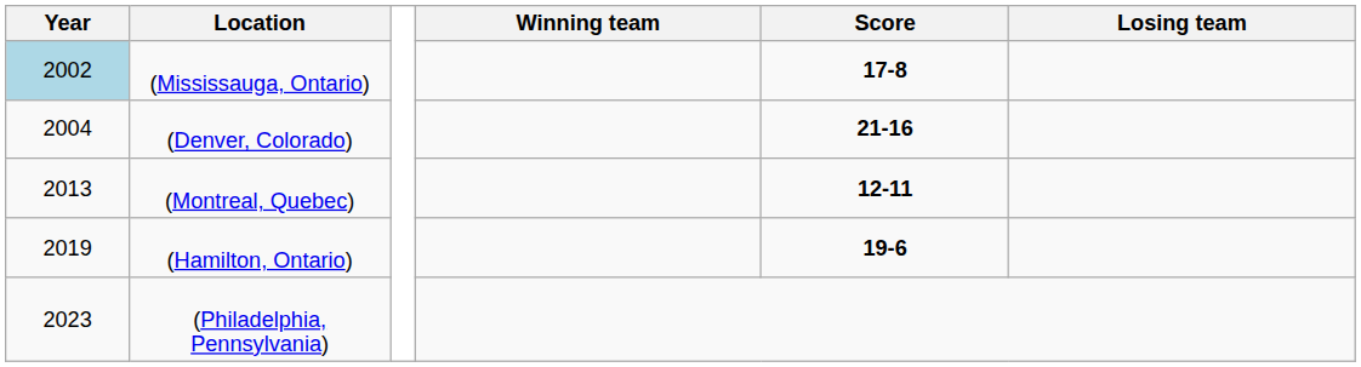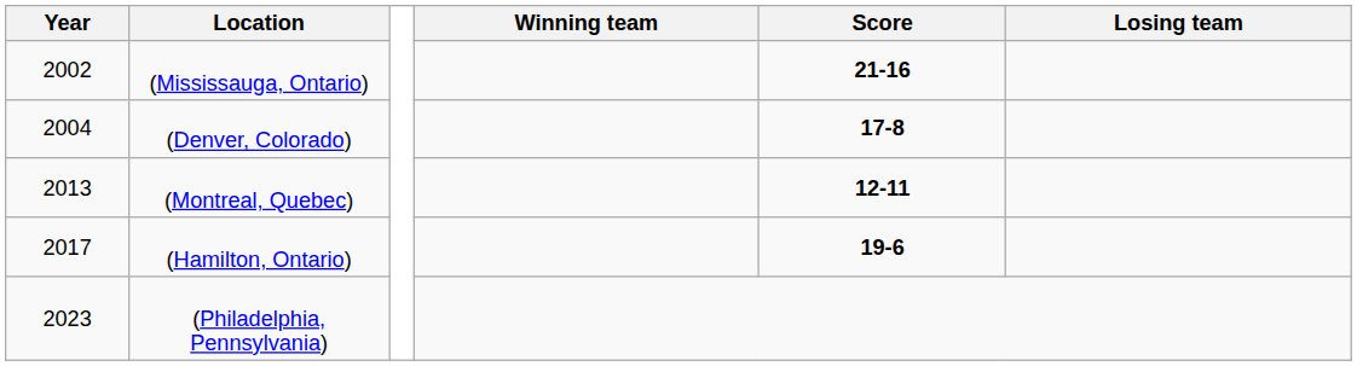 <table class="wikitable" style="text-align:center;width:100%; font-size:90%;">
 <tr>
 <th width=5%>Year</th>
 <th width=10%>Location</th>
 <th rowspan="23" style="width:1%;background:#fff"></th>
 <th width=14%>Winning team</th>
 <th width=10%>Score</th>
 <th width=14%>Losing team</th>
 </tr>
 <tr>
-<td style="background: lightblue;">2002</td>
+<td>2002</td>
 <td> <br> (<a href='#'>Mississauga, Ontario</a>)</td>
 <td><strong></strong></td>
-<td><strong>17-8</strong></td>
+<td><strong>21-16</strong></td>
 <td></td>
 </tr>
 <tr>
 <td>2004</td>
 <td> <br> (<a href='#'>Denver, Colorado</a>)</td>
 <td><strong></strong></td>
-<td><strong>21-16</strong></td>
+<td><strong>17-8</strong></td>
 <td></td>
 </tr>
 <tr>
 <td>2013</td>
 <td> <br> (<a href='#'>Montreal, Quebec</a>)</td>
 <td><strong></strong></td>
 <td><strong>12-11</strong></td>
 <td></td>
 </tr>
 <tr>
-<td>2019</td>
+<td>2017</td>
 <td> <br> (<a href='#'>Hamilton, Ontario</a>)</td>
 <td><strong></strong></td>
 <td><strong>19-6</strong></td>
 <td></td>
 </tr>
 <tr>
 <td>2023</td>
 <td> <br> (<a href='#'>Philadelphia, Pennsylvania</a>)</td>
 </tr>
 </table>
